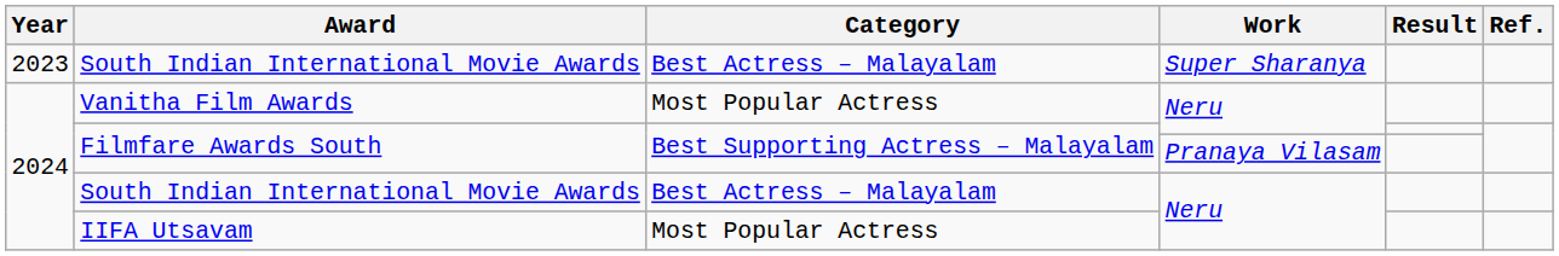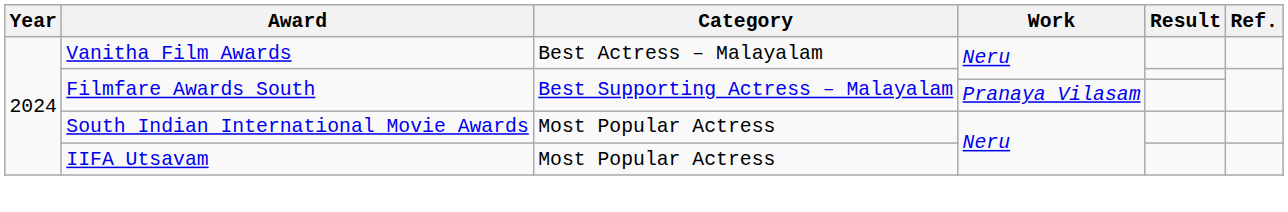 <table class="wikitable">
 <tr>
 <th>Year</th>
 <th>Award</th>
 <th>Category</th>
 <th>Work</th>
 <th>Result</th>
 <th>Ref.</th>
 </tr>
 <tr>
-<td>2023</td>
-<td><a href='#'>South Indian International Movie Awards</a></td>
-<td><a href='#'>Best Actress – Malayalam</a></td>
-<td><em><a href='#'>Super Sharanya</a></em></td>
-<td></td>
-<td></td>
-</tr>
-<tr>
 <td rowspan="5">2024</td>
 <td><a href='#'>Vanitha Film Awards</a></td>
-<td>Most Popular Actress</td>
+<td>Best Actress – Malayalam</td>
 <td rowspan="2"><em><a href='#'>Neru</a></em></td>
 <td></td>
 <td></td>
 </tr>
 <tr>
 <td rowspan="2"><a href='#'>Filmfare Awards South</a></td>
 <td rowspan="2"><a href='#'>Best Supporting Actress – Malayalam</a></td>
 <td></td>
 <td rowspan="2"></td>
 </tr>
 <tr>
 <td><em><a href='#'>Pranaya Vilasam</a></em></td>
 <td></td>
 </tr>
 <tr>
 <td><a href='#'>South Indian International Movie Awards</a></td>
-<td><a href='#'>Best Actress – Malayalam</a></td>
+<td>Most Popular Actress</td>
 <td rowspan="2"><em><a href='#'>Neru</a></em></td>
 <td></td>
 <td></td>
 </tr>
 <tr>
 <td><a href='#'>IIFA Utsavam</a></td>
 <td>Most Popular Actress</td>
 <td></td>
 <td></td>
 </tr>
 </table>
